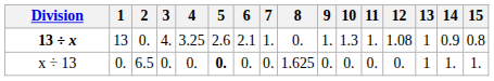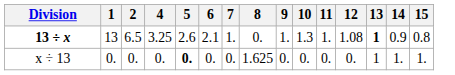 <table class="wikitable" style="text-align: center; background: white">
 <tr>
 <th style="width:105px;"><a href='#'>Division</a></th>
 <th>1</th>
 <th>2</th>
-<th>3</th>
 <th>4</th>
 <th>5</th>
 <th>6</th>
 <th>7</th>
 <th>8</th>
 <th>9</th>
 <th>10</th>
 <th>11</th>
 <th>12</th>
 <th>13</th>
 <th>14</th>
 <th>15</th>
 </tr>
 <tr>
 <td><strong>13 ÷ <em>x<strong><em></td>
 <td></strong>13<strong></td>
-<td>0.</td>
-<td>4.</td>
+<td>6.5</td>
 <td>3.25</td>
 <td>2.6</td>
 <td>2.1</td>
 <td>1.</td>
 <td>0.</td>
 <td>1.</td>
 <td>1.3</td>
 <td>1.</td>
 <td>1.08</td>
-<td>1</td>
+<td><strong>1</strong></td>
 <td>0.9</td>
 <td>0.8</td>
 </tr>
 <tr>
 <td></em></strong>x</em> ÷ 13</strong></td>
 <td>0.</td>
-<td>6.5</td>
 <td>0.</td>
 <td>0.</td>
 <td><strong>0.</strong></td>
 <td>0.</td>
 <td>0.</td>
 <td>1.625</td>
 <td>0.</td>
 <td>0.</td>
 <td>0.</td>
 <td>0.</td>
 <td>1</td>
 <td>1.</td>
 <td>1.</td>
 </tr>
 </table>
